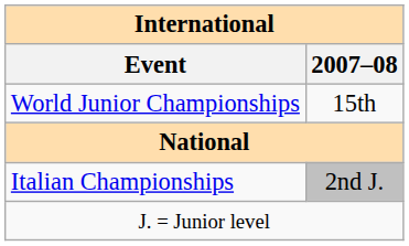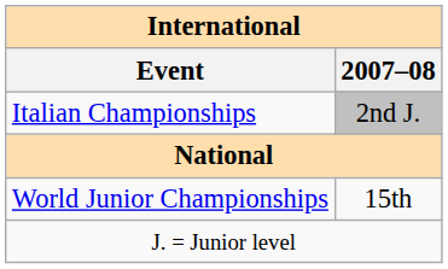 <table class="wikitable" style="text-align:center">
 <tr>
 <th style="background-color: #ffdead; " colspan=2 align=center><strong>International</strong></th>
 </tr>
 <tr>
 <th>Event</th>
 <th>2007–08</th>
 </tr>
 <tr>
-<td align=left><a href='#'>World Junior Championships</a></td>
-<td>15th</td>
+<td align=left><a href='#'>Italian Championships</a></td>
+<td bgcolor=silver>2nd J.</td>
 </tr>
 <tr>
 <th style="background-color: #ffdead; " colspan=2 align=center><strong>National</strong></th>
 </tr>
 <tr>
-<td align=left><a href='#'>Italian Championships</a></td>
-<td bgcolor=silver>2nd J.</td>
+<td align=left><a href='#'>World Junior Championships</a></td>
+<td>15th</td>
 </tr>
 <tr>
 <td colspan=2 align=center><small> J. = Junior level </small></td>
 </tr>
 </table>
